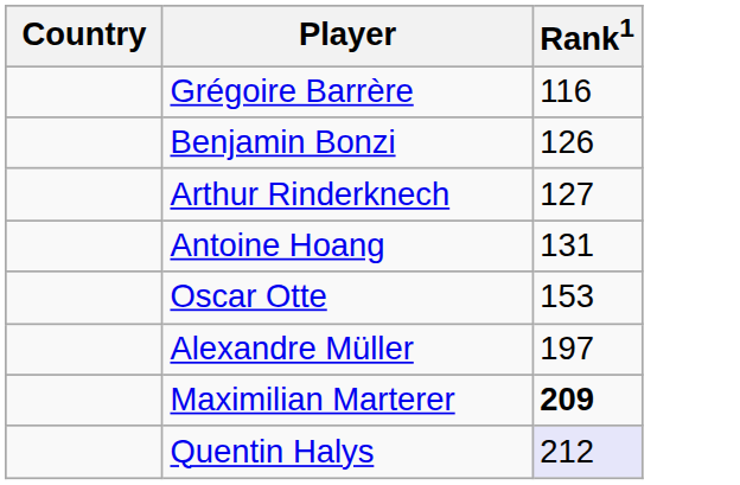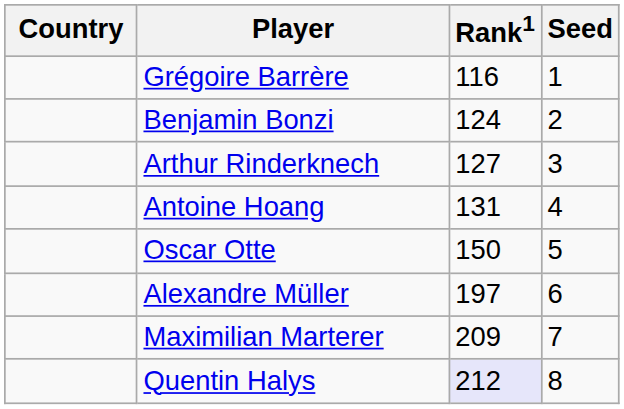 <table class="sortable wikitable">
 <tr>
 <th width="70">Country</th>
 <th width="175">Player</th>
 <th>Rank<sup>1</sup></th>
+<th>Seed</th>
 </tr>
 <tr>
 <td></td>
 <td><a href='#'>Grégoire Barrère</a></td>
 <td>116</td>
+<td>1</td>
 </tr>
 <tr>
 <td></td>
 <td><a href='#'>Benjamin Bonzi</a></td>
-<td>126</td>
+<td>124</td>
+<td>2</td>
 </tr>
 <tr>
 <td></td>
 <td><a href='#'>Arthur Rinderknech</a></td>
 <td>127</td>
+<td>3</td>
 </tr>
 <tr>
 <td></td>
 <td><a href='#'>Antoine Hoang</a></td>
 <td>131</td>
+<td>4</td>
 </tr>
 <tr>
 <td></td>
 <td><a href='#'>Oscar Otte</a></td>
-<td>153</td>
+<td>150</td>
+<td>5</td>
 </tr>
 <tr>
 <td></td>
 <td><a href='#'>Alexandre Müller</a></td>
 <td>197</td>
+<td>6</td>
 </tr>
 <tr>
 <td></td>
 <td><a href='#'>Maximilian Marterer</a></td>
-<td><strong>209</strong></td>
+<td>209</td>
+<td>7</td>
 </tr>
 <tr>
 <td></td>
 <td><a href='#'>Quentin Halys</a></td>
 <td style="background: lavender;">212</td>
+<td>8</td>
 </tr>
 </table>
